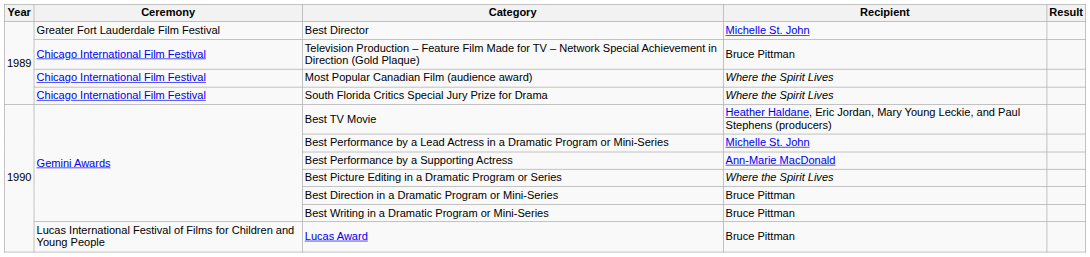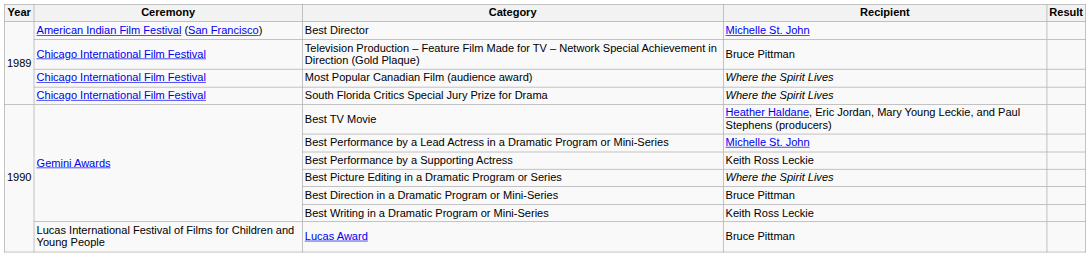 <table class="wikitable">
 <tr>
 <th>Year</th>
 <th>Ceremony</th>
 <th>Category</th>
 <th>Recipient</th>
 <th>Result</th>
 </tr>
 <tr>
 <td rowspan="4">1989</td>
-<td>Greater Fort Lauderdale Film Festival</td>
+<td><a href='#'>American Indian Film Festival</a> (<a href='#'>San Francisco</a>)</td>
 <td>Best Director</td>
 <td><a href='#'>Michelle St. John</a></td>
 <td></td>
 </tr>
 <tr>
 <td><a href='#'>Chicago International Film Festival</a></td>
 <td>Television Production – Feature Film Made for TV – Network Special Achievement in Direction (Gold Plaque)</td>
 <td>Bruce Pittman</td>
 <td></td>
 </tr>
 <tr>
 <td><a href='#'>Chicago International Film Festival</a></td>
 <td>Most Popular Canadian Film (audience award)</td>
 <td><em>Where the Spirit Lives</em></td>
 <td></td>
 </tr>
 <tr>
 <td><a href='#'>Chicago International Film Festival</a></td>
 <td>South Florida Critics Special Jury Prize for Drama</td>
 <td><em>Where the Spirit Lives</em></td>
 <td></td>
 </tr>
 <tr>
 <td rowspan="7">1990</td>
 <td rowspan="6"><a href='#'>Gemini Awards</a></td>
 <td>Best TV Movie</td>
 <td><a href='#'>Heather Haldane</a>, Eric Jordan, Mary Young Leckie, and Paul Stephens (producers)</td>
 <td></td>
 </tr>
 <tr>
 <td>Best Performance by a Lead Actress in a Dramatic Program or Mini-Series</td>
 <td><a href='#'>Michelle St. John</a></td>
 <td></td>
 </tr>
 <tr>
 <td>Best Performance by a Supporting Actress</td>
-<td><a href='#'>Ann-Marie MacDonald</a></td>
+<td>Keith Ross Leckie</td>
 <td></td>
 </tr>
 <tr>
 <td>Best Picture Editing in a Dramatic Program or Series</td>
 <td><em>Where the Spirit Lives</em></td>
 <td></td>
 </tr>
 <tr>
 <td>Best Direction in a Dramatic Program or Mini-Series</td>
 <td>Bruce Pittman</td>
 <td></td>
 </tr>
 <tr>
 <td>Best Writing in a Dramatic Program or Mini-Series</td>
-<td>Bruce Pittman</td>
+<td>Keith Ross Leckie</td>
 <td></td>
 </tr>
 <tr>
 <td>Lucas International Festival of Films for Children and Young People</td>
 <td><a href='#'>Lucas Award</a></td>
 <td>Bruce Pittman</td>
 <td></td>
 </tr>
 </table>
